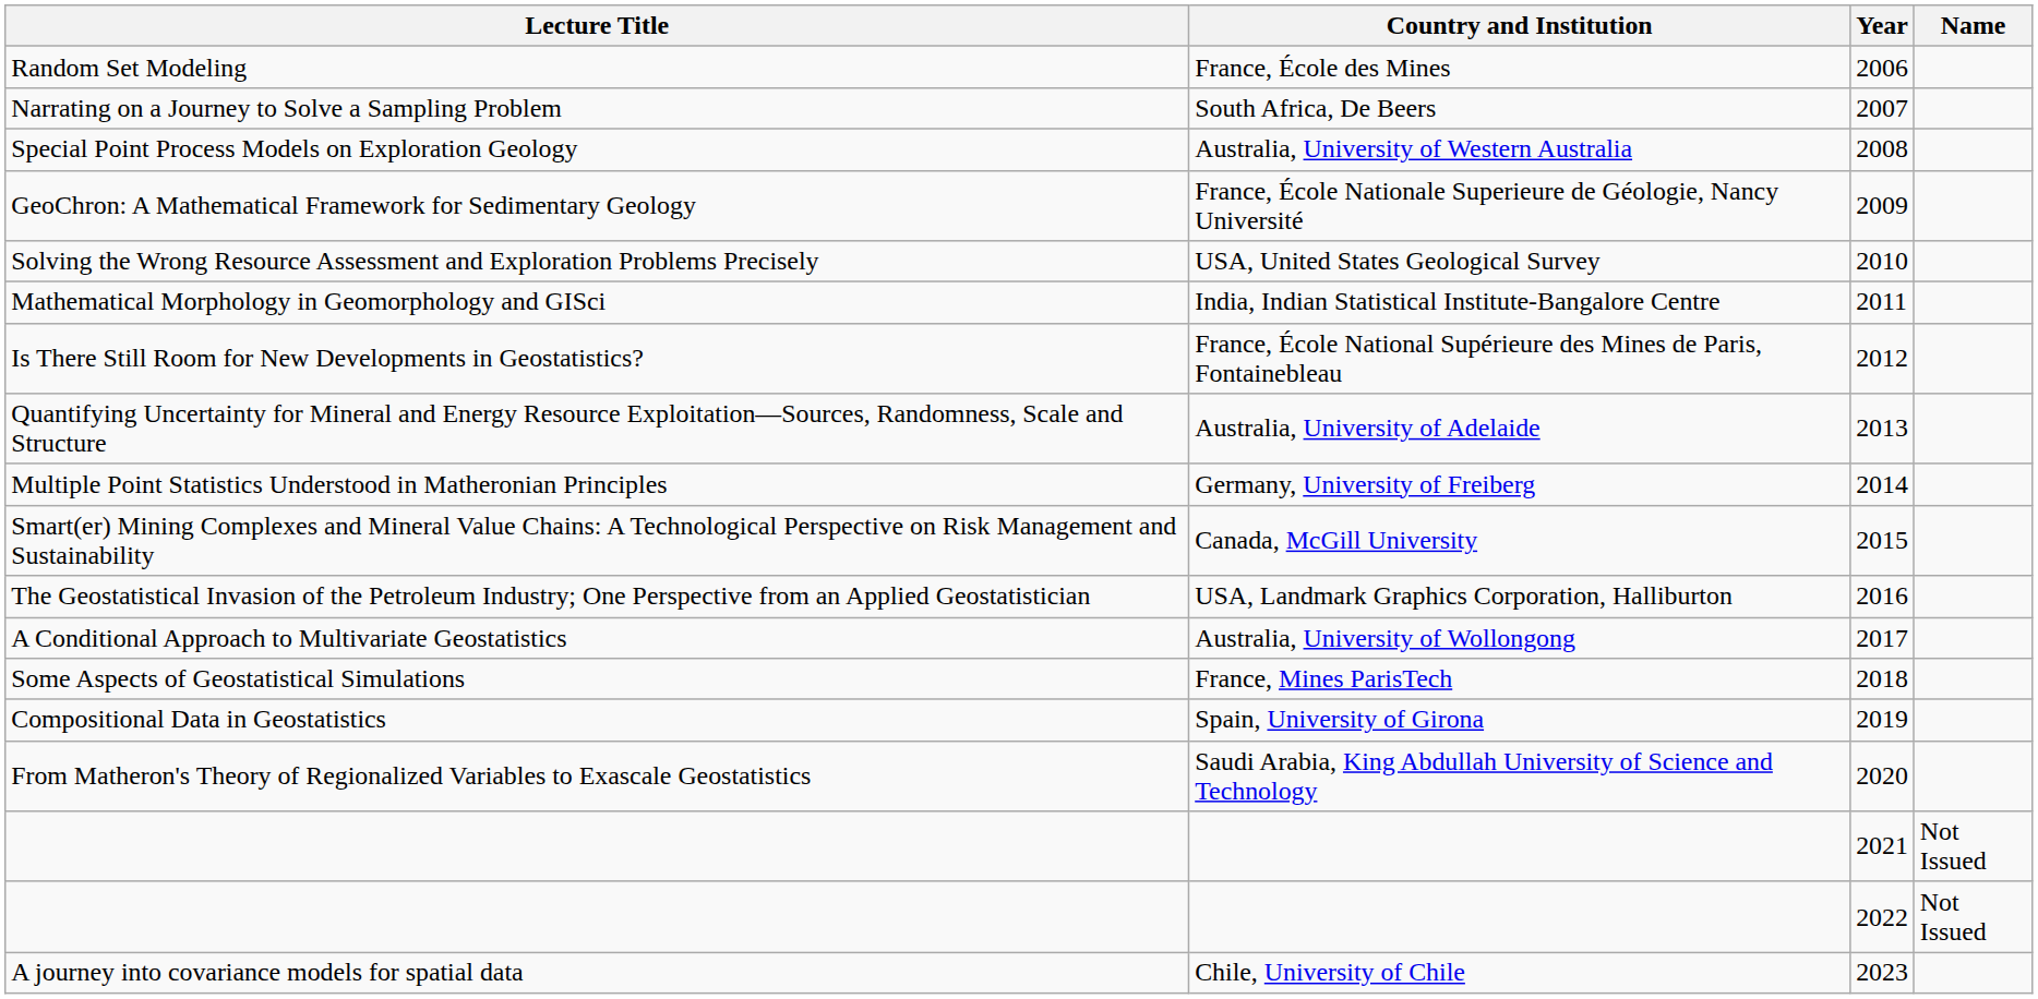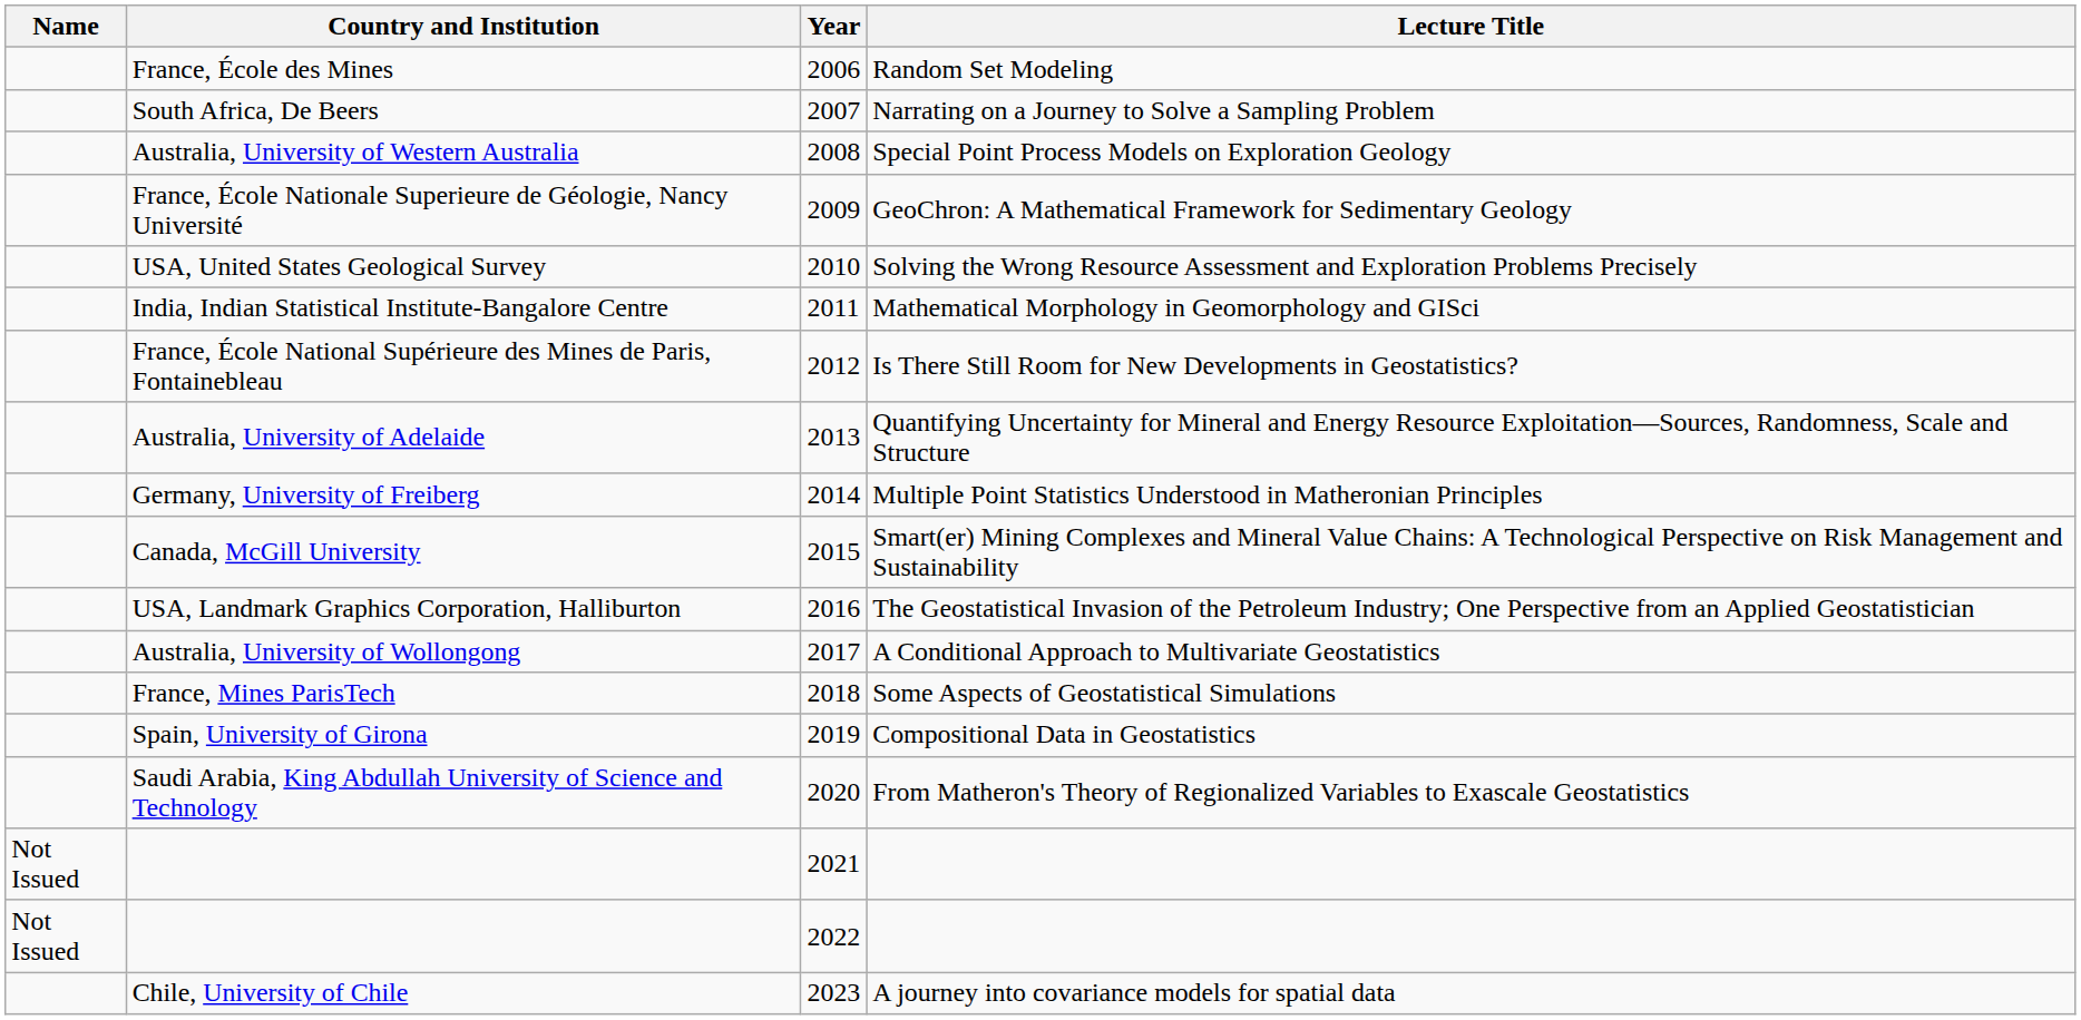 <table class="wikitable sortable">
 <tr>
-<th>Lecture Title</th>
+<th>Name</th>
 <th>Country and Institution</th>
 <th>Year</th>
-<th>Name</th>
+<th>Lecture Title</th>
 </tr>
 <tr>
-<td>Random Set Modeling</td>
+<td></td>
 <td>France, École des Mines</td>
 <td>2006</td>
+<td>Random Set Modeling</td>
+</tr>
+<tr>
+<td></td>
+<td>South Africa, De Beers</td>
+<td>2007</td>
+<td>Narrating on a Journey to Solve a Sampling Problem</td>
+</tr>
+<tr>
+<td></td>
+<td>Australia, <a href='#'>University of Western Australia</a></td>
+<td>2008</td>
+<td>Special Point Process Models on Exploration Geology</td>
+</tr>
+<tr>
+<td></td>
+<td>France, École Nationale Superieure de Géologie, Nancy Université</td>
+<td>2009</td>
+<td>GeoChron: A Mathematical Framework for Sedimentary Geology</td>
+</tr>
+<tr>
+<td></td>
+<td>USA, United States Geological Survey</td>
+<td>2010</td>
+<td>Solving the Wrong Resource Assessment and Exploration Problems Precisely</td>
+</tr>
+<tr>
+<td></td>
+<td>India, Indian Statistical Institute-Bangalore Centre</td>
+<td>2011</td>
+<td>Mathematical Morphology in Geomorphology and GISci</td>
+</tr>
+<tr>
+<td></td>
+<td>France, École National Supérieure des Mines de Paris, Fontainebleau</td>
+<td>2012</td>
+<td>Is There Still Room for New Developments in Geostatistics?</td>
+</tr>
+<tr>
+<td></td>
+<td>Australia, <a href='#'>University of Adelaide</a></td>
+<td>2013</td>
+<td>Quantifying Uncertainty for Mineral and Energy Resource Exploitation—Sources, Randomness, Scale and Structure</td>
+</tr>
+<tr>
+<td></td>
+<td>Germany, <a href='#'>University of Freiberg</a></td>
+<td>2014</td>
+<td>Multiple Point Statistics Understood in Matheronian Principles</td>
+</tr>
+<tr>
+<td></td>
+<td>Canada, <a href='#'>McGill University</a></td>
+<td>2015</td>
+<td>Smart(er) Mining Complexes and Mineral Value Chains: A Technological Perspective on Risk Management and Sustainability</td>
+</tr>
+<tr>
+<td></td>
+<td>USA, Landmark Graphics Corporation, Halliburton</td>
+<td>2016</td>
+<td>The Geostatistical Invasion of the Petroleum Industry; One Perspective from an Applied Geostatistician</td>
+</tr>
+<tr>
+<td></td>
+<td>Australia, <a href='#'>University of Wollongong</a></td>
+<td>2017</td>
+<td>A Conditional Approach to Multivariate Geostatistics</td>
+</tr>
+<tr>
+<td></td>
+<td>France, <a href='#'>Mines ParisTech</a></td>
+<td>2018</td>
+<td>Some Aspects of Geostatistical Simulations</td>
+</tr>
+<tr>
+<td></td>
+<td>Spain, <a href='#'>University of Girona</a></td>
+<td>2019</td>
+<td>Compositional Data in Geostatistics</td>
+</tr>
+<tr>
+<td></td>
+<td>Saudi Arabia, <a href='#'>King Abdullah University of Science and Technology</a></td>
+<td>2020</td>
+<td>From Matheron's Theory of Regionalized Variables to Exascale Geostatistics</td>
+</tr>
+<tr>
+<td>Not Issued</td>
+<td></td>
+<td>2021</td>
 <td></td>
 </tr>
 <tr>
-<td>Narrating on a Journey to Solve a Sampling Problem</td>
-<td>South Africa, De Beers</td>
-<td>2007</td>
+<td>Not Issued</td>
 <td></td>
-</tr>
-<tr>
-<td>Special Point Process Models on Exploration Geology</td>
-<td>Australia, <a href='#'>University of Western Australia</a></td>
-<td>2008</td>
-<td></td>
-</tr>
-<tr>
-<td>GeoChron: A Mathematical Framework for Sedimentary Geology</td>
-<td>France, École Nationale Superieure de Géologie, Nancy Université</td>
-<td>2009</td>
-<td></td>
-</tr>
-<tr>
-<td>Solving the Wrong Resource Assessment and Exploration Problems Precisely</td>
-<td>USA, United States Geological Survey</td>
-<td>2010</td>
-<td></td>
-</tr>
-<tr>
-<td>Mathematical Morphology in Geomorphology and GISci</td>
-<td>India, Indian Statistical Institute-Bangalore Centre</td>
-<td>2011</td>
-<td></td>
-</tr>
-<tr>
-<td>Is There Still Room for New Developments in Geostatistics?</td>
-<td>France, École National Supérieure des Mines de Paris, Fontainebleau</td>
-<td>2012</td>
-<td></td>
-</tr>
-<tr>
-<td>Quantifying Uncertainty for Mineral and Energy Resource Exploitation—Sources, Randomness, Scale and Structure</td>
-<td>Australia, <a href='#'>University of Adelaide</a></td>
-<td>2013</td>
-<td></td>
-</tr>
-<tr>
-<td>Multiple Point Statistics Understood in Matheronian Principles</td>
-<td>Germany, <a href='#'>University of Freiberg</a></td>
-<td>2014</td>
-<td></td>
-</tr>
-<tr>
-<td>Smart(er) Mining Complexes and Mineral Value Chains: A Technological Perspective on Risk Management and Sustainability</td>
-<td>Canada, <a href='#'>McGill University</a></td>
-<td>2015</td>
-<td></td>
-</tr>
-<tr>
-<td>The Geostatistical Invasion of the Petroleum Industry; One Perspective from an Applied Geostatistician</td>
-<td>USA, Landmark Graphics Corporation, Halliburton</td>
-<td>2016</td>
-<td></td>
-</tr>
-<tr>
-<td>A Conditional Approach to Multivariate Geostatistics</td>
-<td>Australia, <a href='#'>University of Wollongong</a></td>
-<td>2017</td>
-<td></td>
-</tr>
-<tr>
-<td>Some Aspects of Geostatistical Simulations</td>
-<td>France, <a href='#'>Mines ParisTech</a></td>
-<td>2018</td>
-<td></td>
-</tr>
-<tr>
-<td>Compositional Data in Geostatistics</td>
-<td>Spain, <a href='#'>University of Girona</a></td>
-<td>2019</td>
-<td></td>
-</tr>
-<tr>
-<td>From Matheron's Theory of Regionalized Variables to Exascale Geostatistics</td>
-<td>Saudi Arabia, <a href='#'>King Abdullah University of Science and Technology</a></td>
-<td>2020</td>
+<td>2022</td>
 <td></td>
 </tr>
 <tr>
 <td></td>
-<td></td>
-<td>2021</td>
-<td>Not Issued</td>
-</tr>
-<tr>
-<td></td>
-<td></td>
-<td>2022</td>
-<td>Not Issued</td>
-</tr>
-<tr>
-<td>A journey into covariance models for spatial data</td>
 <td>Chile, <a href='#'>University of Chile</a></td>
 <td>2023</td>
-<td></td>
+<td>A journey into covariance models for spatial data</td>
 </tr>
 </table>
